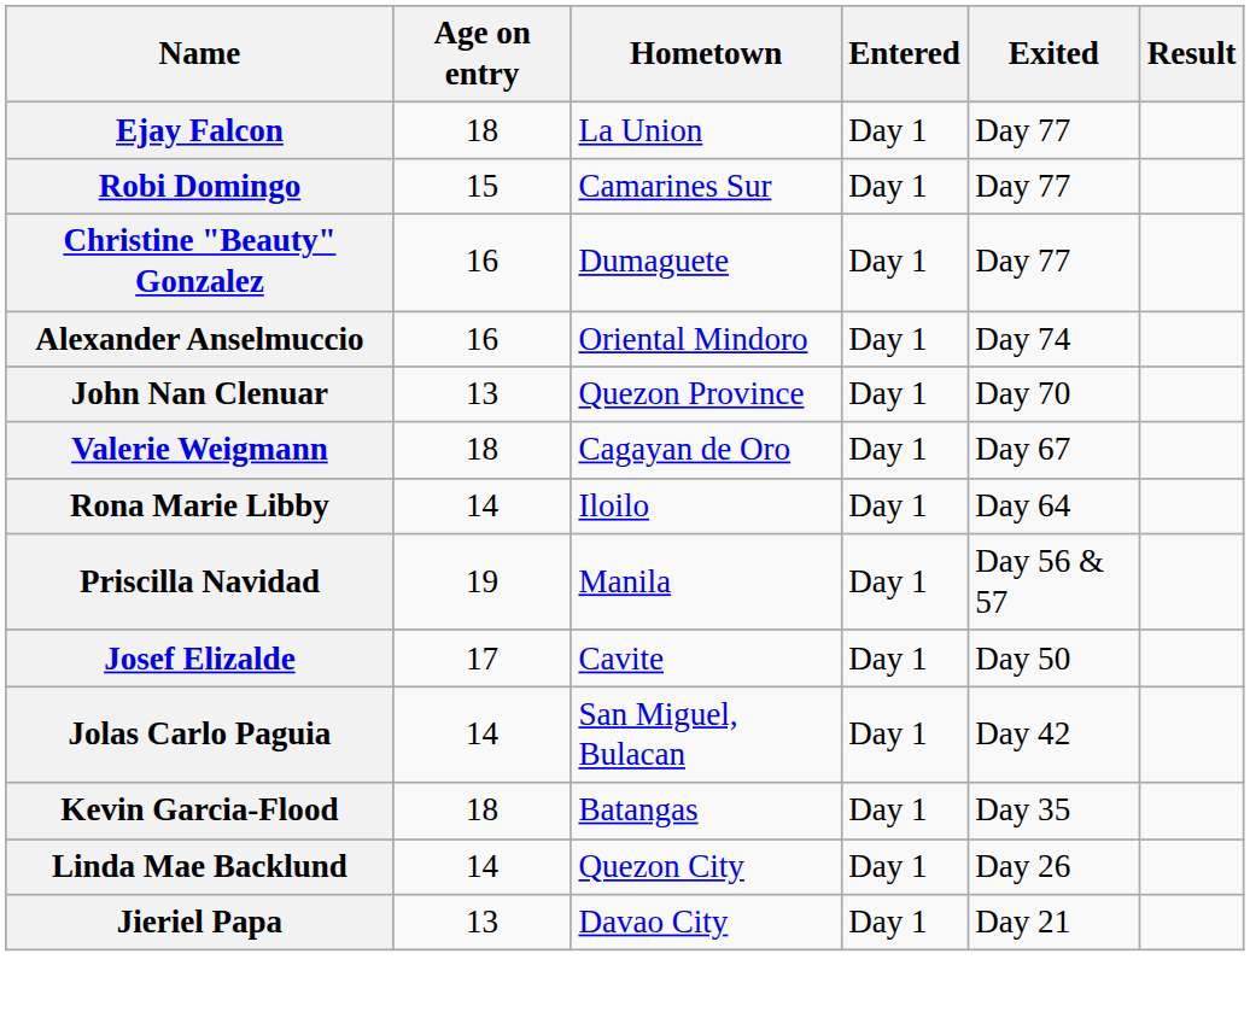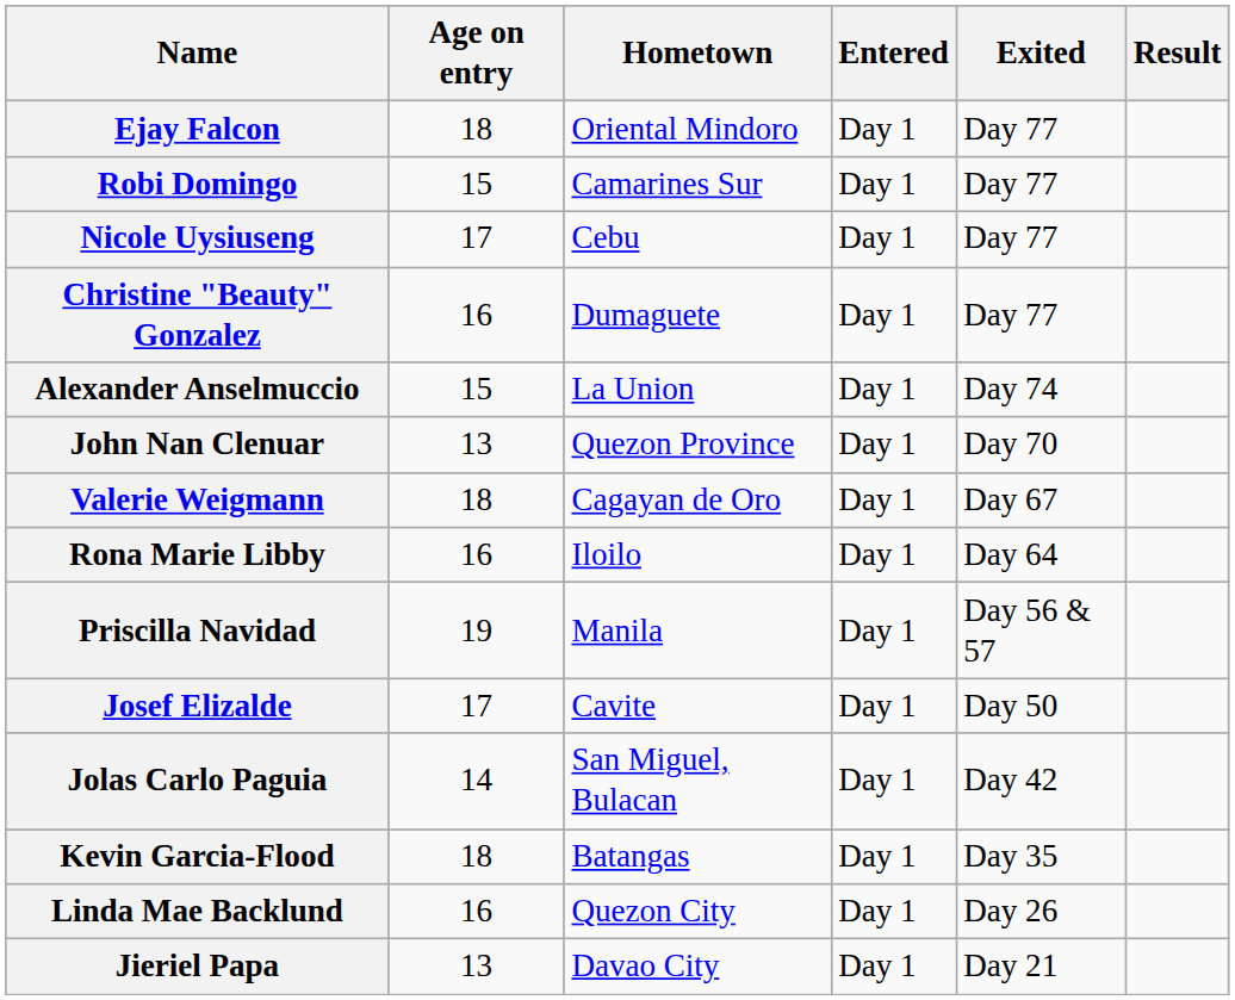 <table class="wikitable sortable" style="font-size:100%; line-height:20px;">
 <tr>
 <th>Name</th>
 <th>Age on entry</th>
 <th>Hometown</th>
 <th>Entered</th>
 <th>Exited</th>
 <th>Result</th>
 </tr>
 <tr>
 <th><a href='#'>Ejay Falcon</a></th>
 <td align="center">18</td>
-<td><a href='#'>La Union</a></td>
+<td><a href='#'>Oriental Mindoro</a></td>
 <td>Day 1</td>
 <td>Day 77</td>
 <td></td>
 </tr>
 <tr>
 <th><a href='#'>Robi Domingo</a></th>
 <td align="center">15</td>
 <td><a href='#'>Camarines Sur</a></td>
+<td>Day 1</td>
+<td>Day 77</td>
+<td></td>
+</tr>
+<tr>
+<th><a href='#'>Nicole Uysiuseng</a></th>
+<td align="center">17</td>
+<td><a href='#'>Cebu</a></td>
 <td>Day 1</td>
 <td>Day 77</td>
 <td></td>
 </tr>
 <tr>
 <th><a href='#'>Christine "Beauty" Gonzalez</a></th>
 <td align="center">16</td>
 <td><a href='#'>Dumaguete</a></td>
 <td>Day 1</td>
 <td>Day 77</td>
 <td></td>
 </tr>
 <tr>
 <th>Alexander Anselmuccio</th>
-<td align="center">16</td>
-<td><a href='#'>Oriental Mindoro</a></td>
+<td align="center">15</td>
+<td><a href='#'>La Union</a></td>
 <td>Day 1</td>
 <td>Day 74</td>
 <td></td>
 </tr>
 <tr>
 <th>John Nan Clenuar</th>
 <td align="center">13</td>
 <td><a href='#'>Quezon Province</a></td>
 <td>Day 1</td>
 <td>Day 70</td>
 <td></td>
 </tr>
 <tr>
 <th><a href='#'>Valerie Weigmann</a></th>
 <td align="center">18</td>
 <td><a href='#'>Cagayan de Oro</a></td>
 <td>Day 1</td>
 <td>Day 67</td>
 <td></td>
 </tr>
 <tr>
 <th>Rona Marie Libby</th>
-<td align="center">14</td>
+<td align="center">16</td>
 <td><a href='#'>Iloilo</a></td>
 <td>Day 1</td>
 <td>Day 64</td>
 <td></td>
 </tr>
 <tr>
 <th>Priscilla Navidad</th>
 <td align="center">19</td>
 <td><a href='#'>Manila</a></td>
 <td>Day 1</td>
 <td>Day 56 & 57</td>
 <td></td>
 </tr>
 <tr>
 <th><a href='#'>Josef Elizalde</a></th>
 <td align="center">17</td>
 <td><a href='#'>Cavite</a></td>
 <td>Day 1</td>
 <td>Day 50</td>
 <td></td>
 </tr>
 <tr>
 <th>Jolas Carlo Paguia</th>
 <td align="center">14</td>
 <td><a href='#'>San Miguel, Bulacan</a></td>
 <td>Day 1</td>
 <td>Day 42</td>
 <td></td>
 </tr>
 <tr>
 <th>Kevin Garcia-Flood</th>
 <td align="center">18</td>
 <td><a href='#'>Batangas</a></td>
 <td>Day 1</td>
 <td>Day 35</td>
 <td></td>
 </tr>
 <tr>
 <th>Linda Mae Backlund</th>
-<td align="center">14</td>
+<td align="center">16</td>
 <td><a href='#'>Quezon City</a></td>
 <td>Day 1</td>
 <td>Day 26</td>
 <td></td>
 </tr>
 <tr>
 <th>Jieriel Papa</th>
 <td align="center">13</td>
 <td><a href='#'>Davao City</a></td>
 <td>Day 1</td>
 <td>Day 21</td>
 <td></td>
 </tr>
 </table>
